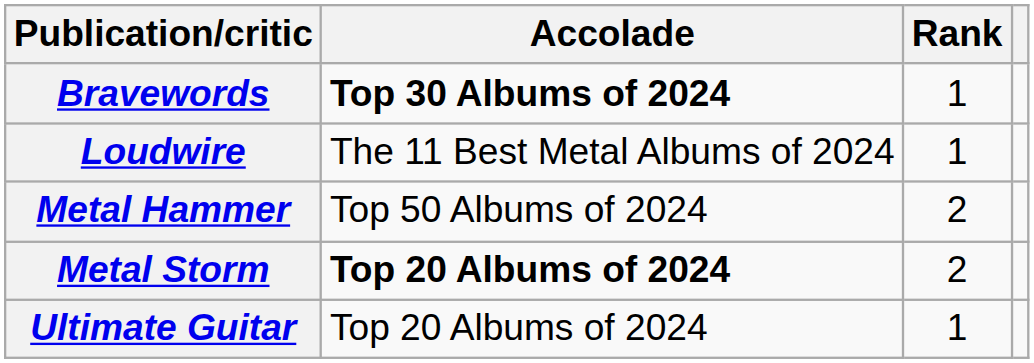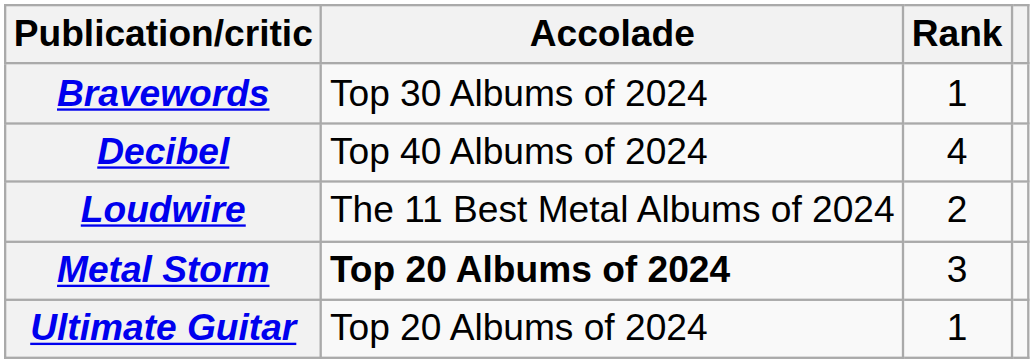 <table class="wikitable sortable plainrowheaders">
 <tr>
 <th scope="col">Publication/critic</th>
 <th scope="col">Accolade</th>
 <th scope="col">Rank</th>
 <th scope="col" class="unsortable"></th>
 </tr>
 <tr>
 <th scope="row"><em><a href='#'>Bravewords</a></em></th>
-<td><strong>Top 30 Albums of 2024</strong></td>
+<td>Top 30 Albums of 2024</td>
 <td style="text-align: center;">1</td>
+<td style="text-align: center;"></td>
+</tr>
+<tr>
+<th scope="row"><em><a href='#'>Decibel</a></em></th>
+<td>Top 40 Albums of 2024</td>
+<td style="text-align: center;">4</td>
 <td style="text-align: center;"></td>
 </tr>
 <tr>
 <th scope="row"><em><a href='#'>Loudwire</a></em></th>
 <td>The 11 Best Metal Albums of 2024</td>
-<td style="text-align: center;">1</td>
-<td style="text-align: center;"></td>
-</tr>
-<tr>
-<th scope="row"><em><a href='#'>Metal Hammer</a></em></th>
-<td>Top 50 Albums of 2024</td>
 <td style="text-align: center;">2</td>
 <td style="text-align: center;"></td>
 </tr>
 <tr>
 <th scope="row"><em><a href='#'>Metal Storm</a></em></th>
 <td><strong>Top 20 Albums of 2024</strong></td>
-<td style="text-align: center;">2</td>
+<td style="text-align: center;">3</td>
 <td style="text-align: center;"></td>
 </tr>
 <tr>
 <th scope="row"><em><a href='#'>Ultimate Guitar</a></em></th>
 <td>Top 20 Albums of 2024</td>
 <td style="text-align: center;">1</td>
 <td style="text-align: center;"></td>
 </tr>
 </table>
